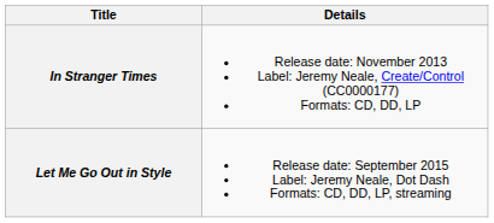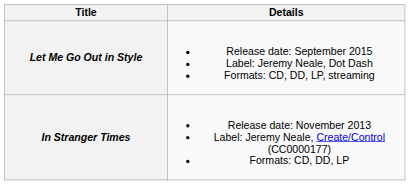 <table class="wikitable plainrowheaders" style="text-align:center;">
 <tr>
 <th rowspan="1" style="width:15em;">Title</th>
 <th rowspan="1" style="width:22em;">Details</th>
 </tr>
 <tr>
+<th scope="row"><em>Let Me Go Out in Style</em></th>
+<td><br><ul><li>Release date: September 2015</li><li>Label: Jeremy Neale, Dot Dash</li><li>Formats: CD, DD, LP, streaming</li></ul></td>
+</tr>
+<tr>
 <th scope="row"><em>In Stranger Times</em></th>
 <td><br><ul><li>Release date: November 2013</li><li>Label: Jeremy Neale, <a href='#'>Create/Control</a> (CC0000177)</li><li>Formats: CD, DD, LP</li></ul></td>
 </tr>
-<tr>
-<th scope="row"><em>Let Me Go Out in Style</em></th>
-<td><br><ul><li>Release date: September 2015</li><li>Label: Jeremy Neale, Dot Dash</li><li>Formats: CD, DD, LP, streaming</li></ul></td>
-</tr>
 </table>
